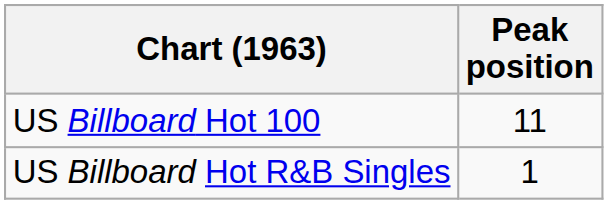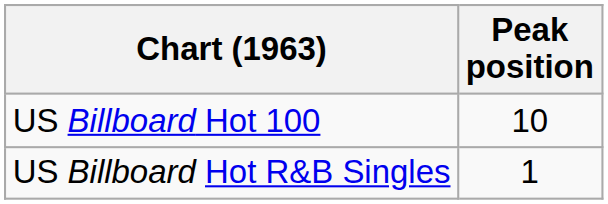 <table class="wikitable sortable">
 <tr>
 <th>Chart (1963)</th>
 <th>Peak<br>position</th>
 </tr>
 <tr>
 <td align="left">US <a href='#'><em>Billboard</em> Hot 100</a></td>
-<td align="center">11</td>
+<td align="center">10</td>
 </tr>
 <tr>
 <td align="left">US <em>Billboard</em> <a href='#'>Hot R&B Singles</a></td>
 <td align="center">1</td>
 </tr>
 </table>
